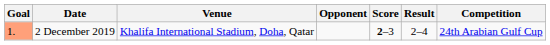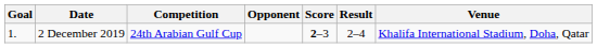 <table class="wikitable plainrowheaders sortable">
 <tr>
 <th>Goal</th>
 <th>Date</th>
-<th>Venue</th>
+<th>Competition</th>
 <th>Opponent</th>
 <th>Score</th>
 <th>Result</th>
-<th>Competition</th>
+<th>Venue</th>
 </tr>
 <tr>
-<td style="background: lightsalmon;">1.</td>
+<td>1.</td>
 <td>2 December 2019</td>
-<td><a href='#'>Khalifa International Stadium</a>, <a href='#'>Doha</a>, Qatar</td>
+<td><a href='#'>24th Arabian Gulf Cup</a></td>
 <td></td>
 <td align=center><strong>2</strong>–3</td>
 <td align=center>2–4</td>
-<td><a href='#'>24th Arabian Gulf Cup</a></td>
+<td><a href='#'>Khalifa International Stadium</a>, <a href='#'>Doha</a>, Qatar</td>
 </tr>
 </table>
